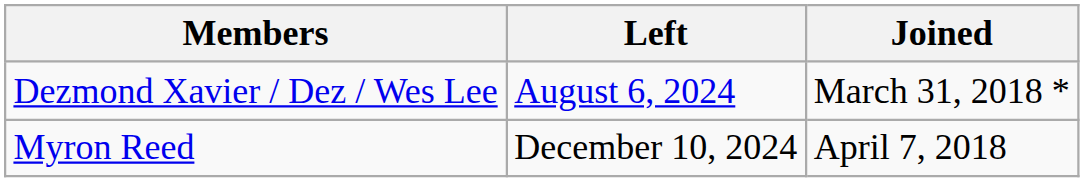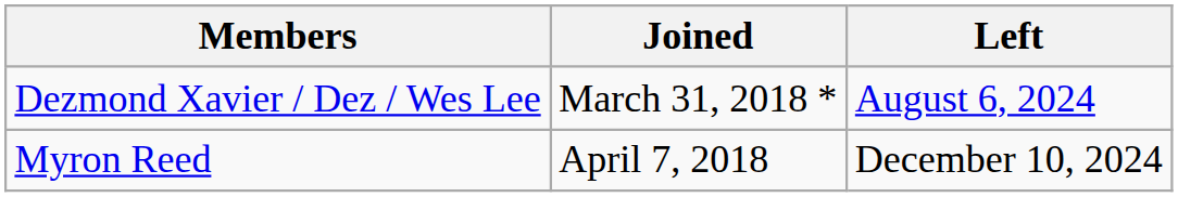 <table class="wikitable">
 <tr>
 <th>Members</th>
+<th>Joined</th>
 <th>Left</th>
-<th>Joined</th>
 </tr>
 <tr>
 <td><a href='#'>Dezmond Xavier / Dez / Wes Lee</a></td>
+<td>March 31, 2018 *</td>
 <td><a href='#'>August 6, 2024</a></td>
-<td>March 31, 2018 *</td>
 </tr>
 <tr>
 <td><a href='#'>Myron Reed</a></td>
+<td>April 7, 2018</td>
 <td>December 10, 2024</td>
-<td>April 7, 2018</td>
 </tr>
 </table>
